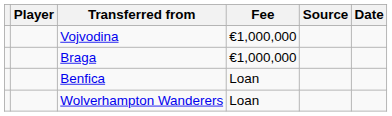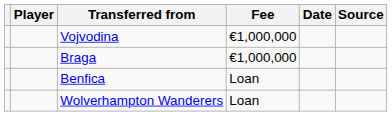 <table class="wikitable plainrowheaders sortable">
 <tr>
 <th></th>
 <th scope="col">Player</th>
 <th>Transferred from</th>
 <th style="width: 65px;">Fee</th>
+<th scope="col">Date</th>
 <th scope="col">Source</th>
-<th scope="col">Date</th>
 </tr>
 <tr>
 <td align="center"></td>
 <td></td>
 <td> <a href='#'>Vojvodina</a></td>
 <td>€1,000,000</td>
 <td></td>
 <td></td>
 </tr>
 <tr>
 <td align="center"></td>
 <td></td>
 <td> <a href='#'>Braga</a></td>
 <td>€1,000,000</td>
 <td></td>
 <td></td>
 </tr>
 <tr>
 <td align="center"></td>
 <td></td>
 <td> <a href='#'>Benfica</a></td>
 <td>Loan</td>
 <td></td>
 <td></td>
 </tr>
 <tr>
 <td align="center"></td>
 <td></td>
 <td> <a href='#'>Wolverhampton Wanderers</a></td>
 <td>Loan</td>
 <td></td>
 <td></td>
 </tr>
 </table>
